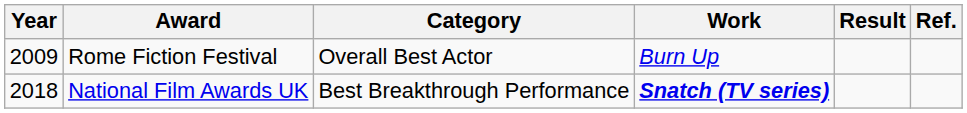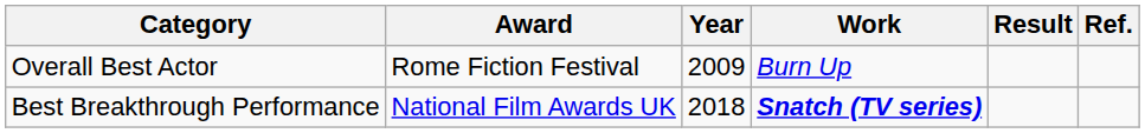 <table class="wikitable">
 <tr>
+<th>Category</th>
+<th>Award</th>
 <th>Year</th>
-<th>Award</th>
-<th>Category</th>
 <th>Work</th>
 <th>Result</th>
 <th>Ref.</th>
 </tr>
 <tr>
+<td>Overall Best Actor</td>
+<td>Rome Fiction Festival</td>
 <td>2009</td>
-<td>Rome Fiction Festival</td>
-<td>Overall Best Actor</td>
 <td><em><a href='#'>Burn Up</a></em></td>
 <td></td>
 <td></td>
 </tr>
 <tr>
+<td>Best Breakthrough Performance</td>
+<td><a href='#'>National Film Awards UK</a></td>
 <td>2018</td>
-<td><a href='#'>National Film Awards UK</a></td>
-<td>Best Breakthrough Performance</td>
 <td><strong><em><a href='#'>Snatch (TV series)</a></em></strong></td>
 <td></td>
 <td></td>
 </tr>
 </table>
